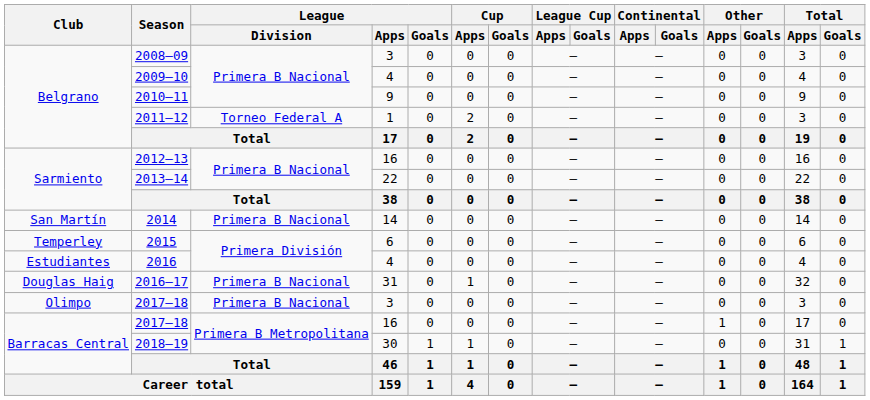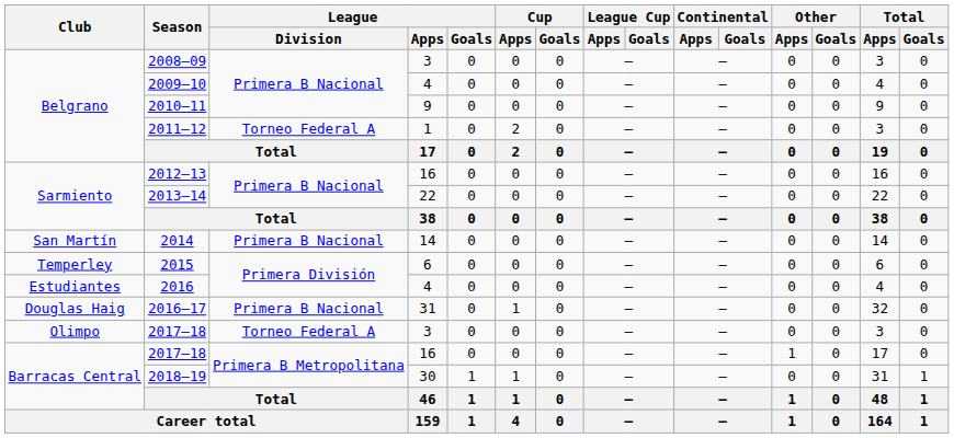 <table class="wikitable" style="text-align:center">
 <tr>
 <th rowspan="2">Club</th>
 <th rowspan="2">Season</th>
 <th colspan="3">League</th>
 <th colspan="2">Cup</th>
 <th colspan="2">League Cup</th>
 <th colspan="2">Continental</th>
 <th colspan="2">Other</th>
 <th colspan="2">Total</th>
 </tr>
 <tr>
 <th>Division</th>
 <th>Apps</th>
 <th>Goals</th>
 <th>Apps</th>
 <th>Goals</th>
 <th>Apps</th>
 <th>Goals</th>
 <th>Apps</th>
 <th>Goals</th>
 <th>Apps</th>
 <th>Goals</th>
 <th>Apps</th>
 <th>Goals</th>
 </tr>
 <tr>
 <td rowspan="5"><a href='#'>Belgrano</a></td>
 <td><a href='#'>2008–09</a></td>
 <td rowspan="3"><a href='#'>Primera B Nacional</a></td>
 <td>3</td>
 <td>0</td>
 <td>0</td>
 <td>0</td>
 <td colspan="2">—</td>
 <td colspan="2">—</td>
 <td>0</td>
 <td>0</td>
 <td>3</td>
 <td>0</td>
 </tr>
 <tr>
 <td><a href='#'>2009–10</a></td>
 <td>4</td>
 <td>0</td>
 <td>0</td>
 <td>0</td>
 <td colspan="2">—</td>
 <td colspan="2">—</td>
 <td>0</td>
 <td>0</td>
 <td>4</td>
 <td>0</td>
 </tr>
 <tr>
 <td><a href='#'>2010–11</a></td>
 <td>9</td>
 <td>0</td>
 <td>0</td>
 <td>0</td>
 <td colspan="2">—</td>
 <td colspan="2">—</td>
 <td>0</td>
 <td>0</td>
 <td>9</td>
 <td>0</td>
 </tr>
 <tr>
 <td><a href='#'>2011–12</a></td>
 <td rowspan="1"><a href='#'>Torneo Federal A</a></td>
 <td>1</td>
 <td>0</td>
 <td>2</td>
 <td>0</td>
 <td colspan="2">—</td>
 <td colspan="2">—</td>
 <td>0</td>
 <td>0</td>
 <td>3</td>
 <td>0</td>
 </tr>
 <tr>
 <th colspan="2">Total</th>
 <th>17</th>
 <th>0</th>
 <th>2</th>
 <th>0</th>
 <th colspan="2">—</th>
 <th colspan="2">—</th>
 <th>0</th>
 <th>0</th>
 <th>19</th>
 <th>0</th>
 </tr>
 <tr>
 <td rowspan="3"><a href='#'>Sarmiento</a></td>
 <td><a href='#'>2012–13</a></td>
 <td rowspan="2"><a href='#'>Primera B Nacional</a></td>
 <td>16</td>
 <td>0</td>
 <td>0</td>
 <td>0</td>
 <td colspan="2">—</td>
 <td colspan="2">—</td>
 <td>0</td>
 <td>0</td>
 <td>16</td>
 <td>0</td>
 </tr>
 <tr>
 <td><a href='#'>2013–14</a></td>
 <td>22</td>
 <td>0</td>
 <td>0</td>
 <td>0</td>
 <td colspan="2">—</td>
 <td colspan="2">—</td>
 <td>0</td>
 <td>0</td>
 <td>22</td>
 <td>0</td>
 </tr>
 <tr>
 <th colspan="2">Total</th>
 <th>38</th>
 <th>0</th>
 <th>0</th>
 <th>0</th>
 <th colspan="2">—</th>
 <th colspan="2">—</th>
 <th>0</th>
 <th>0</th>
 <th>38</th>
 <th>0</th>
 </tr>
 <tr>
 <td rowspan="1"><a href='#'>San Martín</a></td>
 <td><a href='#'>2014</a></td>
 <td rowspan="1"><a href='#'>Primera B Nacional</a></td>
 <td>14</td>
 <td>0</td>
 <td>0</td>
 <td>0</td>
 <td colspan="2">—</td>
 <td colspan="2">—</td>
 <td>0</td>
 <td>0</td>
 <td>14</td>
 <td>0</td>
 </tr>
 <tr>
 <td rowspan="1"><a href='#'>Temperley</a></td>
 <td><a href='#'>2015</a></td>
 <td rowspan="2"><a href='#'>Primera División</a></td>
 <td>6</td>
 <td>0</td>
 <td>0</td>
 <td>0</td>
 <td colspan="2">—</td>
 <td colspan="2">—</td>
 <td>0</td>
 <td>0</td>
 <td>6</td>
 <td>0</td>
 </tr>
 <tr>
 <td rowspan="1"><a href='#'>Estudiantes</a></td>
 <td><a href='#'>2016</a></td>
 <td>4</td>
 <td>0</td>
 <td>0</td>
 <td>0</td>
 <td colspan="2">—</td>
 <td colspan="2">—</td>
 <td>0</td>
 <td>0</td>
 <td>4</td>
 <td>0</td>
 </tr>
 <tr>
 <td rowspan="1"><a href='#'>Douglas Haig</a></td>
 <td><a href='#'>2016–17</a></td>
 <td rowspan="1"><a href='#'>Primera B Nacional</a></td>
 <td>31</td>
 <td>0</td>
 <td>1</td>
 <td>0</td>
 <td colspan="2">—</td>
 <td colspan="2">—</td>
 <td>0</td>
 <td>0</td>
 <td>32</td>
 <td>0</td>
 </tr>
 <tr>
 <td rowspan="1"><a href='#'>Olimpo</a></td>
 <td><a href='#'>2017–18</a></td>
-<td rowspan="1"><a href='#'>Primera B Nacional</a></td>
+<td rowspan="1"><a href='#'>Torneo Federal A</a></td>
 <td>3</td>
 <td>0</td>
 <td>0</td>
 <td>0</td>
 <td colspan="2">—</td>
 <td colspan="2">—</td>
 <td>0</td>
 <td>0</td>
 <td>3</td>
 <td>0</td>
 </tr>
 <tr>
 <td rowspan="3"><a href='#'>Barracas Central</a></td>
 <td><a href='#'>2017–18</a></td>
 <td rowspan="2"><a href='#'>Primera B Metropolitana</a></td>
 <td>16</td>
 <td>0</td>
 <td>0</td>
 <td>0</td>
 <td colspan="2">—</td>
 <td colspan="2">—</td>
 <td>1</td>
 <td>0</td>
 <td>17</td>
 <td>0</td>
 </tr>
 <tr>
 <td><a href='#'>2018–19</a></td>
 <td>30</td>
 <td>1</td>
 <td>1</td>
 <td>0</td>
 <td colspan="2">—</td>
 <td colspan="2">—</td>
 <td>0</td>
 <td>0</td>
 <td>31</td>
 <td>1</td>
 </tr>
 <tr>
 <th colspan="2">Total</th>
 <th>46</th>
 <th>1</th>
 <th>1</th>
 <th>0</th>
 <th colspan="2">—</th>
 <th colspan="2">—</th>
 <th>1</th>
 <th>0</th>
 <th>48</th>
 <th>1</th>
 </tr>
 <tr>
 <th colspan="3">Career total</th>
 <th>159</th>
 <th>1</th>
 <th>4</th>
 <th>0</th>
 <th colspan="2">—</th>
 <th colspan="2">—</th>
 <th>1</th>
 <th>0</th>
 <th>164</th>
 <th>1</th>
 </tr>
 </table>
